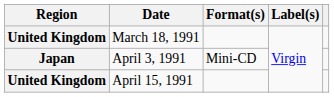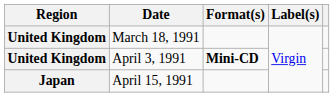 <table class="wikitable plainrowheaders">
 <tr>
 <th scope="col">Region</th>
 <th scope="col">Date</th>
 <th scope="col">Format(s)</th>
 <th scope="col">Label(s)</th>
 <th scope="col"></th>
 </tr>
 <tr>
 <th scope="row">United Kingdom</th>
 <td>March 18, 1991</td>
 <td></td>
 <td rowspan="3"><a href='#'>Virgin</a></td>
 <td></td>
 </tr>
 <tr>
-<th scope="row">Japan</th>
+<th scope="row">United Kingdom</th>
 <td>April 3, 1991</td>
-<td>Mini-CD</td>
+<td><strong>Mini-CD</strong></td>
 <td></td>
 </tr>
 <tr>
-<th scope="row">United Kingdom</th>
+<th scope="row">Japan</th>
 <td>April 15, 1991</td>
 <td></td>
 <td></td>
 </tr>
 </table>
